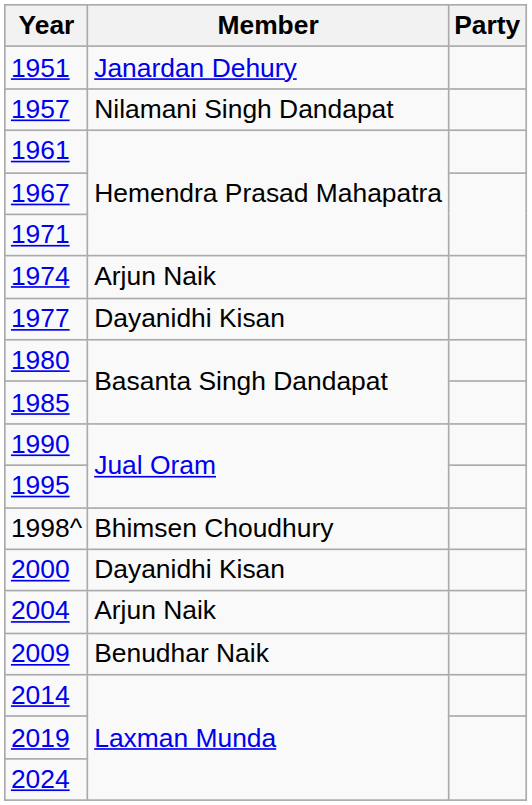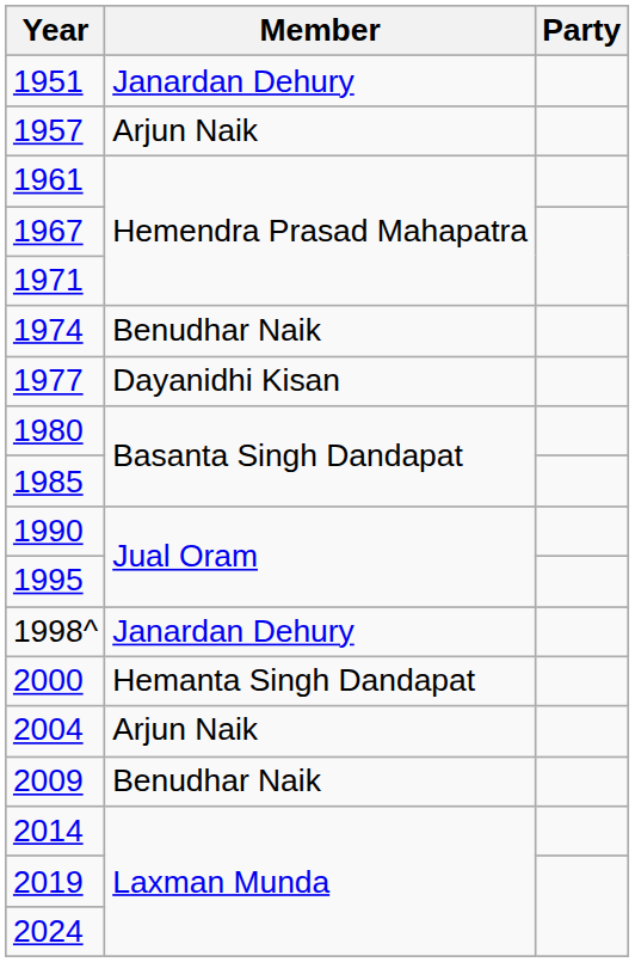 <table class="wikitable">
 <tr>
 <th>Year</th>
 <th>Member</th>
 <th colspan="2">Party</th>
 </tr>
 <tr>
 <td><a href='#'>1951</a></td>
 <td><a href='#'>Janardan Dehury</a></td>
 <td></td>
 </tr>
 <tr>
 <td><a href='#'>1957</a></td>
-<td>Nilamani Singh Dandapat</td>
+<td>Arjun Naik</td>
 </tr>
 <tr>
 <td><a href='#'>1961</a></td>
 <td rowspan="3">Hemendra Prasad Mahapatra</td>
 <td></td>
 </tr>
 <tr>
 <td><a href='#'>1967</a></td>
 </tr>
 <tr>
 <td><a href='#'>1971</a></td>
 </tr>
 <tr>
 <td><a href='#'>1974</a></td>
-<td>Arjun Naik</td>
+<td>Benudhar Naik</td>
 <td></td>
 </tr>
 <tr>
 <td><a href='#'>1977</a></td>
 <td>Dayanidhi Kisan</td>
 <td></td>
 </tr>
 <tr>
 <td><a href='#'>1980</a></td>
 <td rowspan="2">Basanta Singh Dandapat</td>
 <td></td>
 </tr>
 <tr>
 <td><a href='#'>1985</a></td>
 <td></td>
 </tr>
 <tr>
 <td><a href='#'>1990</a></td>
 <td rowspan="2"><a href='#'>Jual Oram</a></td>
 <td></td>
 </tr>
 <tr>
 <td><a href='#'>1995</a></td>
 </tr>
 <tr>
 <td>1998^</td>
-<td>Bhimsen Choudhury</td>
+<td><a href='#'>Janardan Dehury</a></td>
 <td></td>
 </tr>
 <tr>
 <td><a href='#'>2000</a></td>
-<td>Dayanidhi Kisan</td>
+<td>Hemanta Singh Dandapat</td>
 <td></td>
 </tr>
 <tr>
 <td><a href='#'>2004</a></td>
 <td>Arjun Naik</td>
 <td></td>
 </tr>
 <tr>
 <td><a href='#'>2009</a></td>
 <td>Benudhar Naik</td>
 <td></td>
 </tr>
 <tr>
 <td><a href='#'>2014</a></td>
 <td rowspan="3"><a href='#'>Laxman Munda</a></td>
 <td></td>
 </tr>
 <tr>
 <td><a href='#'>2019</a></td>
 </tr>
 <tr>
 <td><a href='#'>2024</a></td>
 </tr>
 </table>
